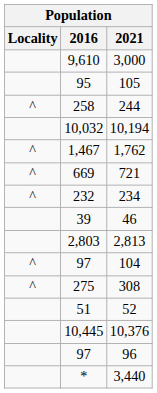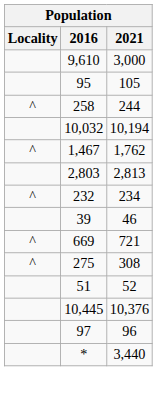 <table class="wikitable" style="text-align:center;">
 <tr>
 <th colspan="3" style="text-align:center; font-weight:bold">Population</th>
 </tr>
 <tr>
 <th style="text-align:center; background:  font-weight:bold">Locality</th>
 <th style="text-align:center; background:  font-weight:bold"><strong>2016</strong></th>
 <th style="text-align:center; background:  font-weight:bold"><strong>2021</strong></th>
 </tr>
 <tr>
 <td></td>
 <td>9,610</td>
 <td>3,000</td>
 </tr>
 <tr>
 <td></td>
 <td>95</td>
 <td>105</td>
 </tr>
 <tr>
 <td>^</td>
 <td>258</td>
 <td>244</td>
 </tr>
 <tr>
 <td></td>
 <td>10,032</td>
 <td>10,194</td>
 </tr>
 <tr>
 <td>^</td>
 <td>1,467</td>
 <td>1,762</td>
 </tr>
 <tr>
-<td>^</td>
-<td>669</td>
-<td>721</td>
+<td></td>
+<td>2,803</td>
+<td>2,813</td>
 </tr>
 <tr>
 <td>^</td>
 <td>232</td>
 <td>234</td>
 </tr>
 <tr>
 <td></td>
 <td>39</td>
 <td>46</td>
 </tr>
 <tr>
-<td></td>
-<td>2,803</td>
-<td>2,813</td>
-</tr>
-<tr>
 <td>^</td>
-<td>97</td>
-<td>104</td>
+<td>669</td>
+<td>721</td>
 </tr>
 <tr>
 <td>^</td>
 <td>275</td>
 <td>308</td>
 </tr>
 <tr>
 <td></td>
 <td>51</td>
 <td>52</td>
 </tr>
 <tr>
 <td></td>
 <td>10,445</td>
 <td>10,376</td>
 </tr>
 <tr>
 <td></td>
 <td>97</td>
 <td>96</td>
 </tr>
 <tr>
 <td></td>
 <td>*</td>
 <td>3,440</td>
 </tr>
 </table>
